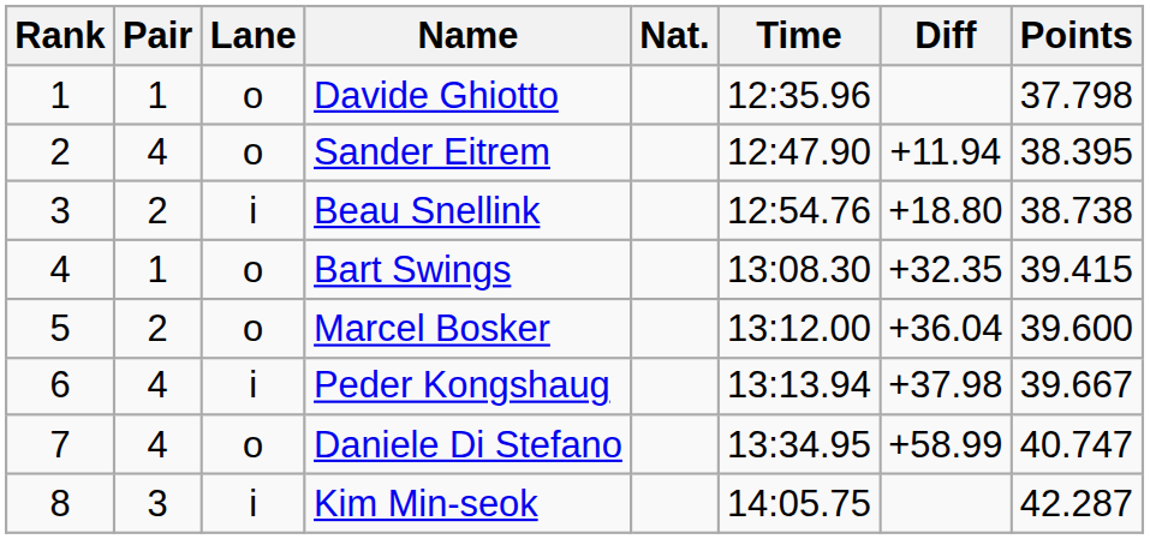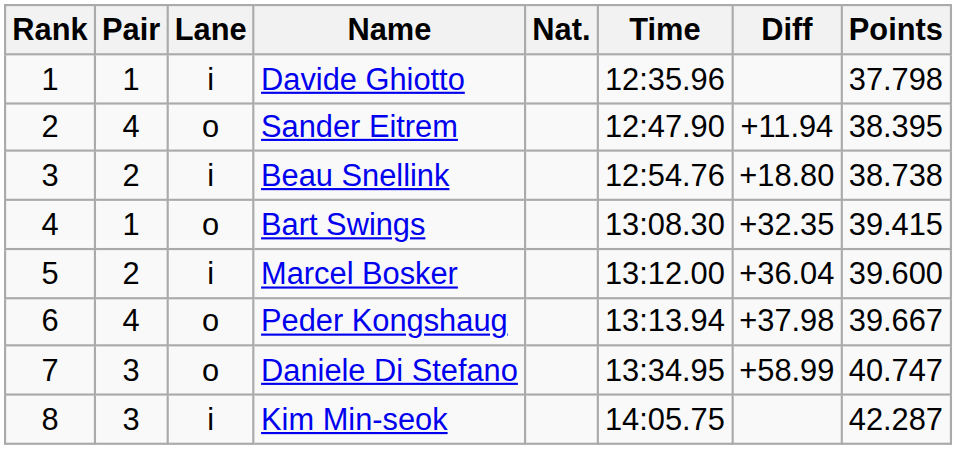 <table class="wikitable sortable" style="text-align:center; font-size:90%">
 <tr>
 <th>Rank</th>
 <th>Pair</th>
 <th>Lane</th>
 <th>Name</th>
 <th>Nat.</th>
 <th>Time</th>
 <th>Diff</th>
 <th>Points</th>
 </tr>
 <tr>
 <td>1</td>
 <td>1</td>
-<td>o</td>
+<td>i</td>
 <td align=left><a href='#'>Davide Ghiotto</a></td>
 <td></td>
 <td>12:35.96</td>
 <td></td>
 <td>37.798</td>
 </tr>
 <tr>
 <td>2</td>
 <td>4</td>
 <td>o</td>
 <td align=left><a href='#'>Sander Eitrem</a></td>
 <td></td>
 <td>12:47.90</td>
 <td>+11.94</td>
 <td>38.395</td>
 </tr>
 <tr>
 <td>3</td>
 <td>2</td>
 <td>i</td>
 <td align=left><a href='#'>Beau Snellink</a></td>
 <td></td>
 <td>12:54.76</td>
 <td>+18.80</td>
 <td>38.738</td>
 </tr>
 <tr>
 <td>4</td>
 <td>1</td>
 <td>o</td>
 <td align=left><a href='#'>Bart Swings</a></td>
 <td></td>
 <td>13:08.30</td>
 <td>+32.35</td>
 <td>39.415</td>
 </tr>
 <tr>
 <td>5</td>
 <td>2</td>
-<td>o</td>
+<td>i</td>
 <td align=left><a href='#'>Marcel Bosker</a></td>
 <td></td>
 <td>13:12.00</td>
 <td>+36.04</td>
 <td>39.600</td>
 </tr>
 <tr>
 <td>6</td>
 <td>4</td>
-<td>i</td>
+<td>o</td>
 <td align=left><a href='#'>Peder Kongshaug</a></td>
 <td></td>
 <td>13:13.94</td>
 <td>+37.98</td>
 <td>39.667</td>
 </tr>
 <tr>
 <td>7</td>
-<td>4</td>
+<td>3</td>
 <td>o</td>
 <td align=left><a href='#'>Daniele Di Stefano</a></td>
 <td></td>
 <td>13:34.95</td>
 <td>+58.99</td>
 <td>40.747</td>
 </tr>
 <tr>
 <td>8</td>
 <td>3</td>
 <td>i</td>
 <td align=left><a href='#'>Kim Min-seok</a></td>
 <td></td>
 <td>14:05.75</td>
 <td></td>
 <td>42.287</td>
 </tr>
 </table>
